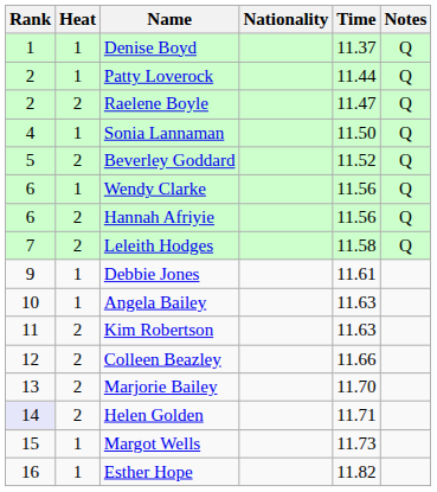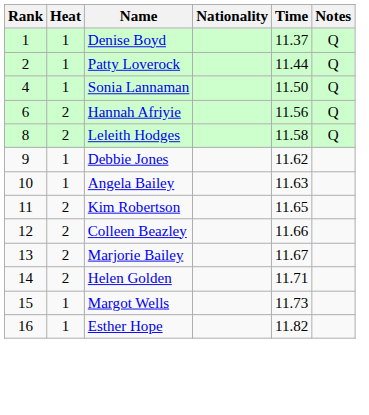 <table class="wikitable sortable" style="text-align:center">
 <tr>
 <th>Rank</th>
 <th>Heat</th>
 <th>Name</th>
 <th>Nationality</th>
 <th>Time</th>
 <th>Notes</th>
 </tr>
 <tr bgcolor=ccffcc>
 <td>1</td>
 <td>1</td>
 <td align=left><a href='#'>Denise Boyd</a></td>
 <td align=left></td>
 <td>11.37</td>
 <td>Q</td>
 </tr>
 <tr bgcolor=ccffcc>
 <td>2</td>
 <td>1</td>
 <td align=left><a href='#'>Patty Loverock</a></td>
 <td align=left></td>
 <td>11.44</td>
 <td>Q</td>
 </tr>
 <tr bgcolor=ccffcc>
-<td>2</td>
-<td>2</td>
-<td align=left><a href='#'>Raelene Boyle</a></td>
-<td align=left></td>
-<td>11.47</td>
-<td>Q</td>
-</tr>
-<tr bgcolor=ccffcc>
 <td>4</td>
 <td>1</td>
 <td align=left><a href='#'>Sonia Lannaman</a></td>
 <td align=left></td>
 <td>11.50</td>
-<td>Q</td>
-</tr>
-<tr bgcolor=ccffcc>
-<td>5</td>
-<td>2</td>
-<td align=left><a href='#'>Beverley Goddard</a></td>
-<td align=left></td>
-<td>11.52</td>
-<td>Q</td>
-</tr>
-<tr bgcolor=ccffcc>
-<td>6</td>
-<td>1</td>
-<td align=left><a href='#'>Wendy Clarke</a></td>
-<td align=left></td>
-<td>11.56</td>
 <td>Q</td>
 </tr>
 <tr bgcolor=ccffcc>
 <td>6</td>
 <td>2</td>
 <td align=left><a href='#'>Hannah Afriyie</a></td>
 <td align=left></td>
 <td>11.56</td>
 <td>Q</td>
 </tr>
 <tr bgcolor=ccffcc>
-<td>7</td>
+<td>8</td>
 <td>2</td>
 <td align=left><a href='#'>Leleith Hodges</a></td>
 <td align=left></td>
 <td>11.58</td>
 <td>Q</td>
 </tr>
 <tr>
 <td>9</td>
 <td>1</td>
 <td align=left><a href='#'>Debbie Jones</a></td>
 <td align=left></td>
-<td>11.61</td>
+<td>11.62</td>
 <td></td>
 </tr>
 <tr>
 <td>10</td>
 <td>1</td>
 <td align=left><a href='#'>Angela Bailey</a></td>
 <td align=left></td>
 <td>11.63</td>
 <td></td>
 </tr>
 <tr>
 <td>11</td>
 <td>2</td>
 <td align=left><a href='#'>Kim Robertson</a></td>
 <td align=left></td>
-<td>11.63</td>
+<td>11.65</td>
 <td></td>
 </tr>
 <tr>
 <td>12</td>
 <td>2</td>
 <td align=left><a href='#'>Colleen Beazley</a></td>
 <td align=left></td>
 <td>11.66</td>
 <td></td>
 </tr>
 <tr>
 <td>13</td>
 <td>2</td>
 <td align=left><a href='#'>Marjorie Bailey</a></td>
 <td align=left></td>
-<td>11.70</td>
+<td>11.67</td>
 <td></td>
 </tr>
 <tr>
-<td style="background: lavender;">14</td>
+<td>14</td>
 <td>2</td>
 <td align=left><a href='#'>Helen Golden</a></td>
 <td align=left></td>
 <td>11.71</td>
 <td></td>
 </tr>
 <tr>
 <td>15</td>
 <td>1</td>
 <td align=left><a href='#'>Margot Wells</a></td>
 <td align=left></td>
 <td>11.73</td>
 <td></td>
 </tr>
 <tr>
 <td>16</td>
 <td>1</td>
 <td align=left><a href='#'>Esther Hope</a></td>
 <td align=left></td>
 <td>11.82</td>
 <td></td>
 </tr>
 </table>
